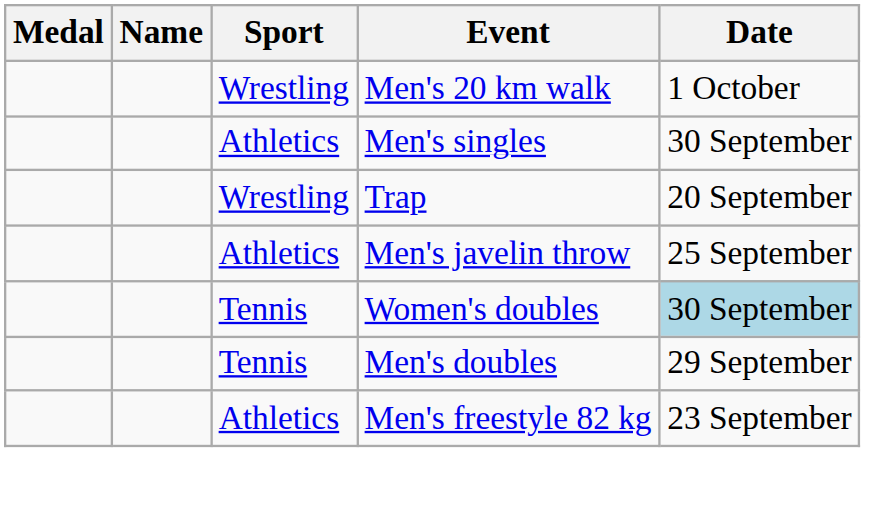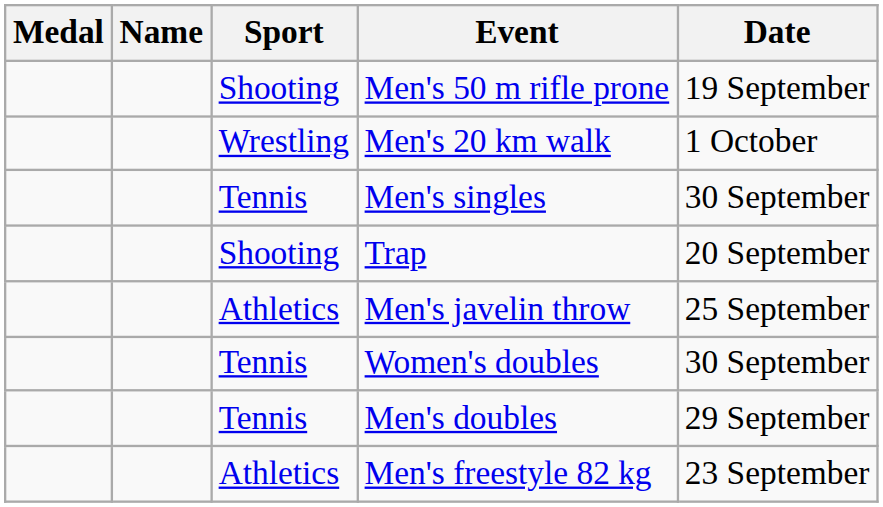 <table class="wikitable sortable" style="font-size:90%">
 <tr>
 <th>Medal</th>
 <th>Name</th>
 <th>Sport</th>
 <th>Event</th>
 <th>Date</th>
 </tr>
 <tr>
 <td></td>
 <td></td>
+<td><a href='#'>Shooting</a></td>
+<td><a href='#'>Men's 50 m rifle prone</a></td>
+<td>19 September</td>
+</tr>
+<tr>
+<td></td>
+<td></td>
 <td><a href='#'>Wrestling</a></td>
 <td><a href='#'>Men's 20 km walk</a></td>
 <td>1 October</td>
 </tr>
 <tr>
 <td></td>
 <td></td>
-<td><a href='#'>Athletics</a></td>
+<td><a href='#'>Tennis</a></td>
 <td><a href='#'>Men's singles</a></td>
 <td>30 September</td>
 </tr>
 <tr>
 <td></td>
 <td></td>
-<td><a href='#'>Wrestling</a></td>
+<td><a href='#'>Shooting</a></td>
 <td><a href='#'>Trap</a></td>
 <td>20 September</td>
 </tr>
 <tr>
 <td></td>
 <td></td>
 <td><a href='#'>Athletics</a></td>
 <td><a href='#'>Men's javelin throw</a></td>
 <td>25 September</td>
 </tr>
 <tr>
 <td></td>
 <td><br></td>
 <td><a href='#'>Tennis</a></td>
 <td><a href='#'>Women's doubles</a></td>
-<td style="background: lightblue;">30 September</td>
+<td>30 September</td>
 </tr>
 <tr>
 <td></td>
 <td><br></td>
 <td><a href='#'>Tennis</a></td>
 <td><a href='#'>Men's doubles</a></td>
 <td>29 September</td>
 </tr>
 <tr>
 <td></td>
 <td></td>
 <td><a href='#'>Athletics</a></td>
 <td><a href='#'>Men's freestyle 82 kg</a></td>
 <td>23 September</td>
 </tr>
 </table>
